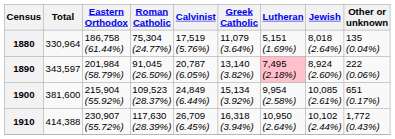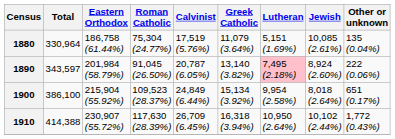 <table class="wikitable">
 <tr>
 <th>Census</th>
 <th>Total</th>
 <th><a href='#'>Eastern Orthodox</a></th>
 <th><a href='#'>Roman Catholic</a></th>
 <th><a href='#'>Calvinist</a></th>
 <th><a href='#'>Greek Catholic</a></th>
 <th><a href='#'>Lutheran</a></th>
 <th><a href='#'>Jewish</a></th>
 <th>Other or unknown</th>
 </tr>
 <tr>
 <th>1880</th>
 <td>330,964</td>
 <td>186,758 <em>(61.44%)</em></td>
 <td>75,304 <em>(24.77%)</em></td>
 <td>17,519 <em>(5.76%)</em></td>
 <td>11,079 <em>(3.64%)</em></td>
 <td>5,151 <em>(1.69%)</em></td>
-<td>8,018 <em>(2.64%)</em></td>
+<td>10,085 <em>(2.61%)</em></td>
 <td>135 <em>(0.04%)</em></td>
 </tr>
 <tr>
 <th>1890</th>
 <td>343,597</td>
 <td>201,984 <em>(58.79%)</em></td>
 <td>91,045 <em>(26.50%)</em></td>
 <td>20,787 <em>(6.05%)</em></td>
 <td>13,140 <em>(3.82%)</em></td>
 <td style="background: pink;">7,495 <em>(2.18%)</em></td>
 <td>8,924 <em>(2.60%)</em></td>
 <td>222 <em>(0.06%)</em></td>
 </tr>
 <tr>
 <th>1900</th>
-<td>381,600</td>
+<td>386,100</td>
 <td>215,904 <em>(55.92%)</em></td>
 <td>109,523 <em>(28.37%)</em></td>
 <td>24,849 <em>(6.44%)</em></td>
 <td>15,134 <em>(3.92%)</em></td>
 <td>9,954 <em>(2.58%)</em></td>
-<td>10,085 <em>(2.61%)</em></td>
+<td>8,018 <em>(2.64%)</em></td>
 <td>651 <em>(0.17%)</em></td>
 </tr>
 <tr>
 <th>1910</th>
 <td>414,388</td>
 <td>230,907 <em>(55.72%)</em></td>
 <td>117,630 <em>(28.39%)</em></td>
 <td>26,709 <em>(6.45%)</em></td>
 <td>16,318 <em>(3.94%)</em></td>
 <td>10,950 <em>(2.64%)</em></td>
 <td>10,102 <em>(2.44%)</em></td>
 <td>1,772 <em>(0.43%)</em></td>
 </tr>
 <tr>
 </tr>
 </table>
